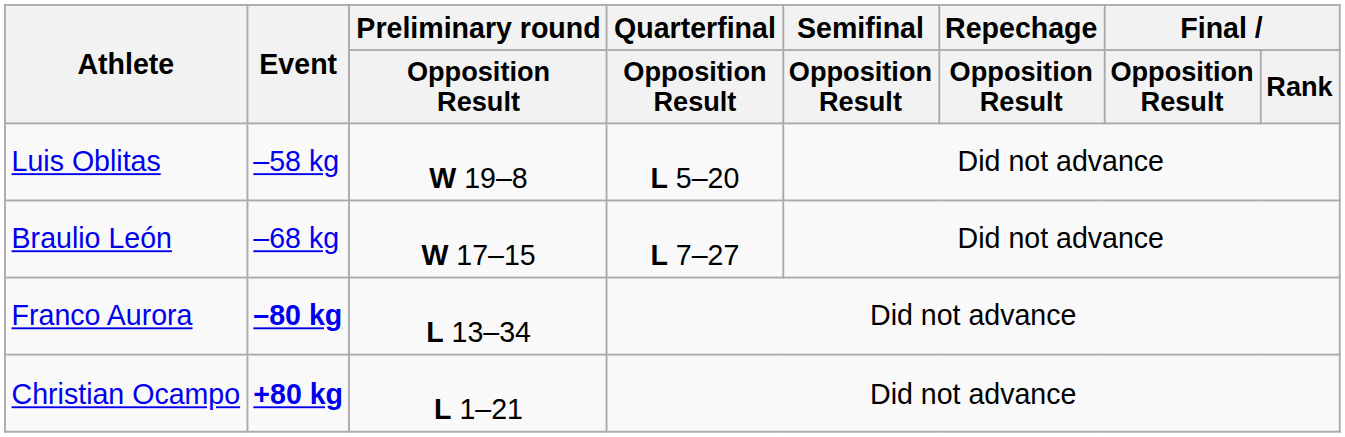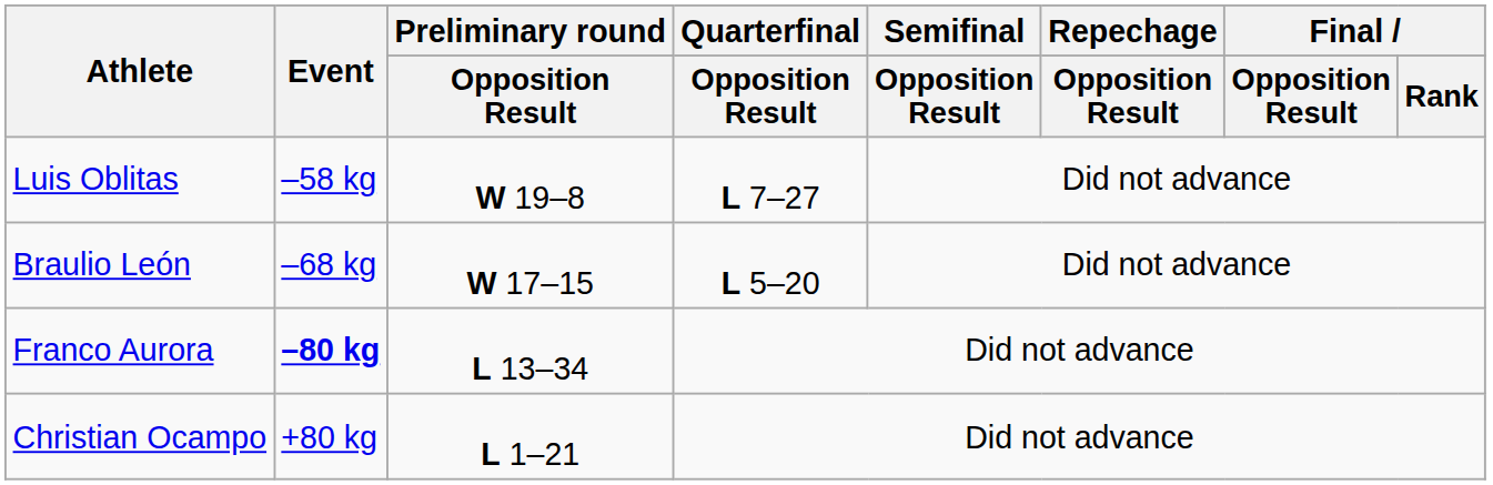 <table class=wikitable style=font-size:95%;text-align:center>
 <tr>
 <th rowspan=2>Athlete</th>
 <th rowspan=2>Event</th>
 <th>Preliminary round</th>
 <th>Quarterfinal</th>
 <th>Semifinal</th>
 <th>Repechage</th>
 <th colspan=2>Final / </th>
 </tr>
 <tr style=font-size:95%>
 <th>Opposition<br>Result</th>
 <th>Opposition<br>Result</th>
 <th>Opposition<br>Result</th>
 <th>Opposition<br>Result</th>
 <th>Opposition<br>Result</th>
 <th>Rank</th>
 </tr>
 <tr>
 <td align=left><a href='#'>Luis Oblitas</a></td>
 <td align=left><a href='#'>–58 kg</a></td>
 <td><br><strong>W</strong> 19–8</td>
-<td><br><strong>L</strong> 5–20</td>
+<td><br><strong>L</strong> 7–27</td>
 <td colspan=4>Did not advance</td>
 </tr>
 <tr align=center>
 <td align=left><a href='#'>Braulio León</a></td>
 <td align=left><a href='#'>–68 kg</a></td>
 <td><br><strong>W</strong> 17–15</td>
-<td><br><strong>L</strong> 7–27</td>
+<td><br><strong>L</strong> 5–20</td>
 <td colspan=4>Did not advance</td>
 </tr>
 <tr align=center>
 <td align=left><a href='#'>Franco Aurora</a></td>
 <td align=left><strong><a href='#'>–80 kg</a></strong></td>
 <td><br><strong>L</strong> 13–34</td>
 <td colspan=5>Did not advance</td>
 </tr>
 <tr align=center>
 <td align=left><a href='#'>Christian Ocampo</a></td>
-<td align=left><strong><a href='#'>+80 kg</a></strong></td>
+<td align=left><a href='#'>+80 kg</a></td>
 <td><br><strong>L</strong> 1–21</td>
 <td colspan=5>Did not advance</td>
 </tr>
 </table>
